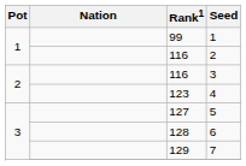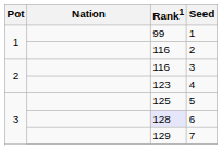 <table class="wikitable">
 <tr>
 <th>Pot</th>
 <th width="175">Nation</th>
 <th>Rank<sup>1</sup></th>
 <th>Seed</th>
 </tr>
 <tr>
 <td rowspan=2 style="text-align:center;">1</td>
 <td></td>
 <td>99</td>
 <td>1</td>
 </tr>
 <tr>
 <td></td>
 <td>116</td>
 <td>2</td>
 </tr>
 <tr>
 <td rowspan=2 style="text-align:center;">2</td>
 <td></td>
 <td>116</td>
 <td>3</td>
 </tr>
 <tr>
 <td></td>
 <td>123</td>
 <td>4</td>
 </tr>
 <tr>
 <td rowspan=5 style="text-align:center;">3</td>
 <td></td>
-<td>127</td>
+<td>125</td>
 <td>5</td>
 </tr>
 <tr>
 <td></td>
-<td>128</td>
+<td style="background: lavender;">128</td>
 <td>6</td>
 </tr>
 <tr>
 <td></td>
 <td>129</td>
 <td>7</td>
 </tr>
 <tr>
 </tr>
 </table>
